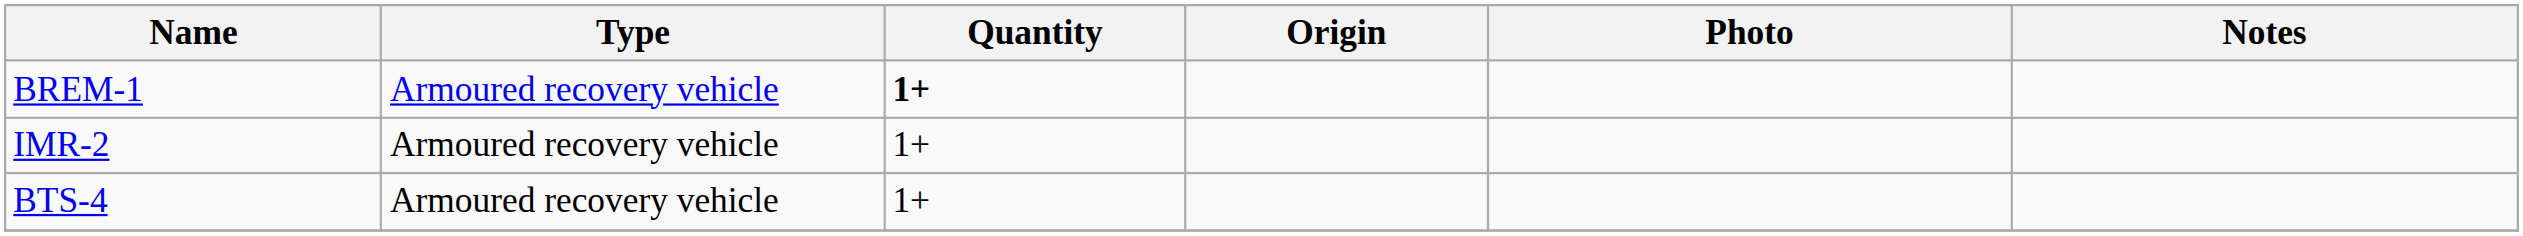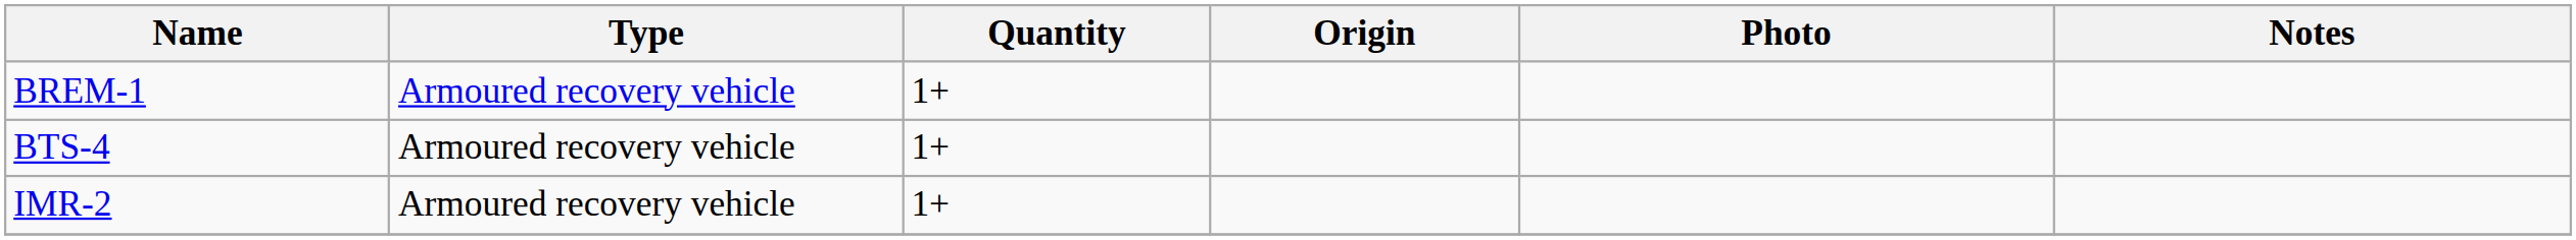 <table class="wikitable" style="width:90%;">
 <tr>
 <th style="width:15%;">Name</th>
 <th style="width:20%;">Type</th>
 <th style="width:12%;">Quantity</th>
 <th style="width:12%;">Origin</th>
 <th>Photo</th>
 <th>Notes</th>
 </tr>
 <tr>
 <td><a href='#'>BREM-1</a></td>
 <td><a href='#'>Armoured recovery vehicle</a></td>
-<td><strong>1+</strong></td>
-<td></td>
-<td></td>
-<td></td>
-</tr>
-<tr>
-<td><a href='#'>IMR-2</a></td>
-<td>Armoured recovery vehicle</td>
 <td>1+</td>
 <td></td>
 <td></td>
 <td></td>
 </tr>
 <tr>
 <td><a href='#'>BTS-4</a></td>
 <td>Armoured recovery vehicle</td>
 <td>1+</td>
 <td> <br> </td>
 <td></td>
 <td></td>
 </tr>
 <tr>
+<td><a href='#'>IMR-2</a></td>
+<td>Armoured recovery vehicle</td>
+<td>1+</td>
+<td></td>
+<td></td>
+<td></td>
+</tr>
+<tr>
 </tr>
 </table>
